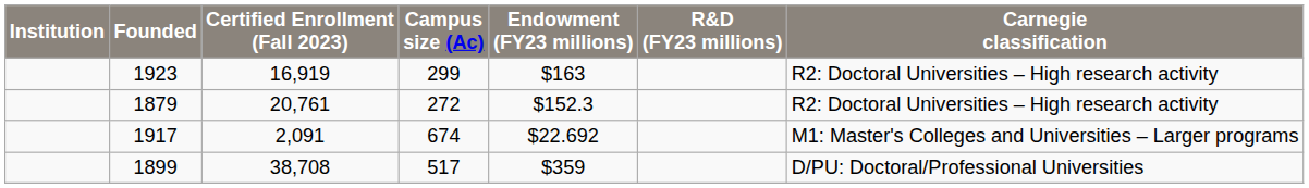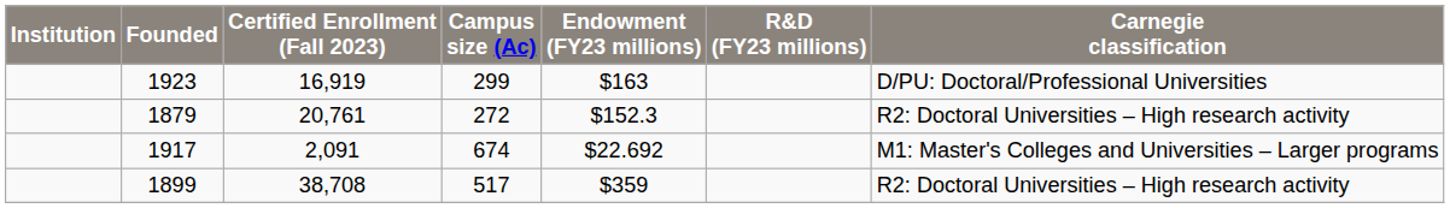 <table class="wikitable sortable plainrowheaders" style="border:2px solid #;">
 <tr>
 <th scope="col" style="background-color: #8b847c; color: white;">Institution</th>
 <th scope="col" style="background-color: #8b847c; color: white;">Founded</th>
 <th scope="col" style="background-color: #8b847c; color: white;">Certified Enrollment<br>(Fall 2023)</th>
 <th scope="col" style="background-color: #8b847c; color: white;">Campus<br>size <a href='#'>(Ac)</a></th>
 <th scope="col" style="background-color: #8b847c; color: white;">Endowment<br> (FY23 millions) <br></th>
 <th scope="col" style="background-color: #8b847c; color: white;">R&D<br>(FY23 millions)</th>
 <th scope="col" style="background-color: #8b847c; color: white;">Carnegie<br>classification</th>
 </tr>
 <tr>
 <td></td>
 <td align="center">1923</td>
 <td align="center">16,919</td>
 <td align="center">299</td>
 <td align="center">$163</td>
 <td align="center"></td>
-<td>R2: Doctoral Universities – High research activity</td>
+<td>D/PU: Doctoral/Professional Universities</td>
 </tr>
 <tr>
 <td></td>
 <td align="center">1879</td>
 <td align="center">20,761</td>
 <td align="center">272</td>
 <td align="center">$152.3</td>
 <td align="center"></td>
 <td>R2: Doctoral Universities – High research activity</td>
 </tr>
 <tr>
 <td></td>
 <td align="center">1917</td>
 <td align="center">2,091</td>
 <td align="center">674</td>
 <td align="center">$22.692</td>
 <td align="center"></td>
 <td>M1: Master's Colleges and Universities – Larger programs</td>
 </tr>
 <tr>
 <td></td>
 <td align="center">1899</td>
 <td align="center">38,708</td>
 <td align="center">517</td>
 <td align="center">$359</td>
 <td align="center"></td>
-<td>D/PU: Doctoral/Professional Universities</td>
+<td>R2: Doctoral Universities – High research activity</td>
 </tr>
 <tr>
 </tr>
 </table>
